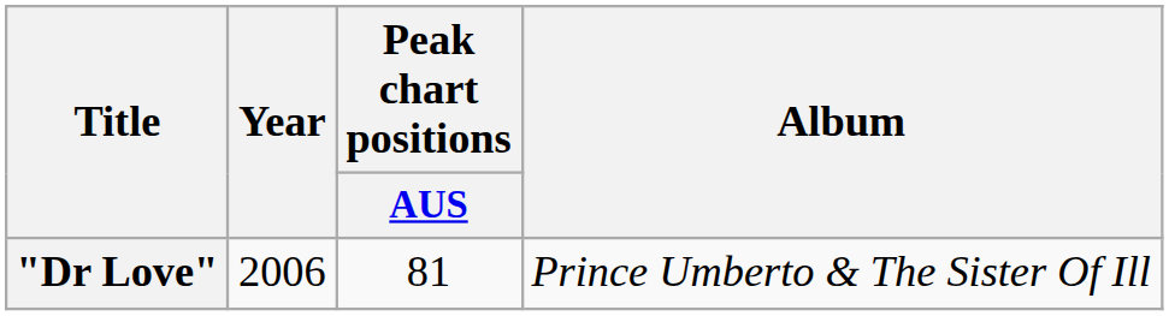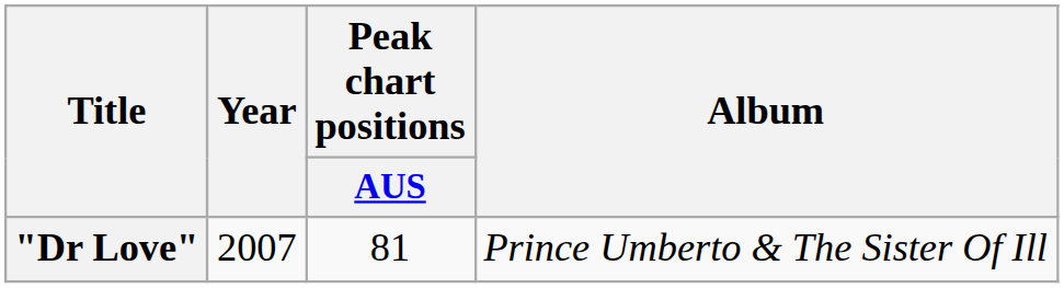 <table class="wikitable plainrowheaders" style="text-align:center;">
 <tr>
 <th scope="col" rowspan="2">Title</th>
 <th scope="col" rowspan="2">Year</th>
 <th scope="col" colspan="1">Peak chart positions</th>
 <th scope="col" rowspan="2">Album</th>
 </tr>
 <tr>
 <th scope="col" style="width:3em;font-size:90%;"><a href='#'>AUS</a><br></th>
 </tr>
 <tr>
 <th scope="row">"Dr Love"</th>
-<td>2006</td>
+<td>2007</td>
 <td>81</td>
 <td><em>Prince Umberto & The Sister Of Ill</em></td>
 </tr>
 </table>
